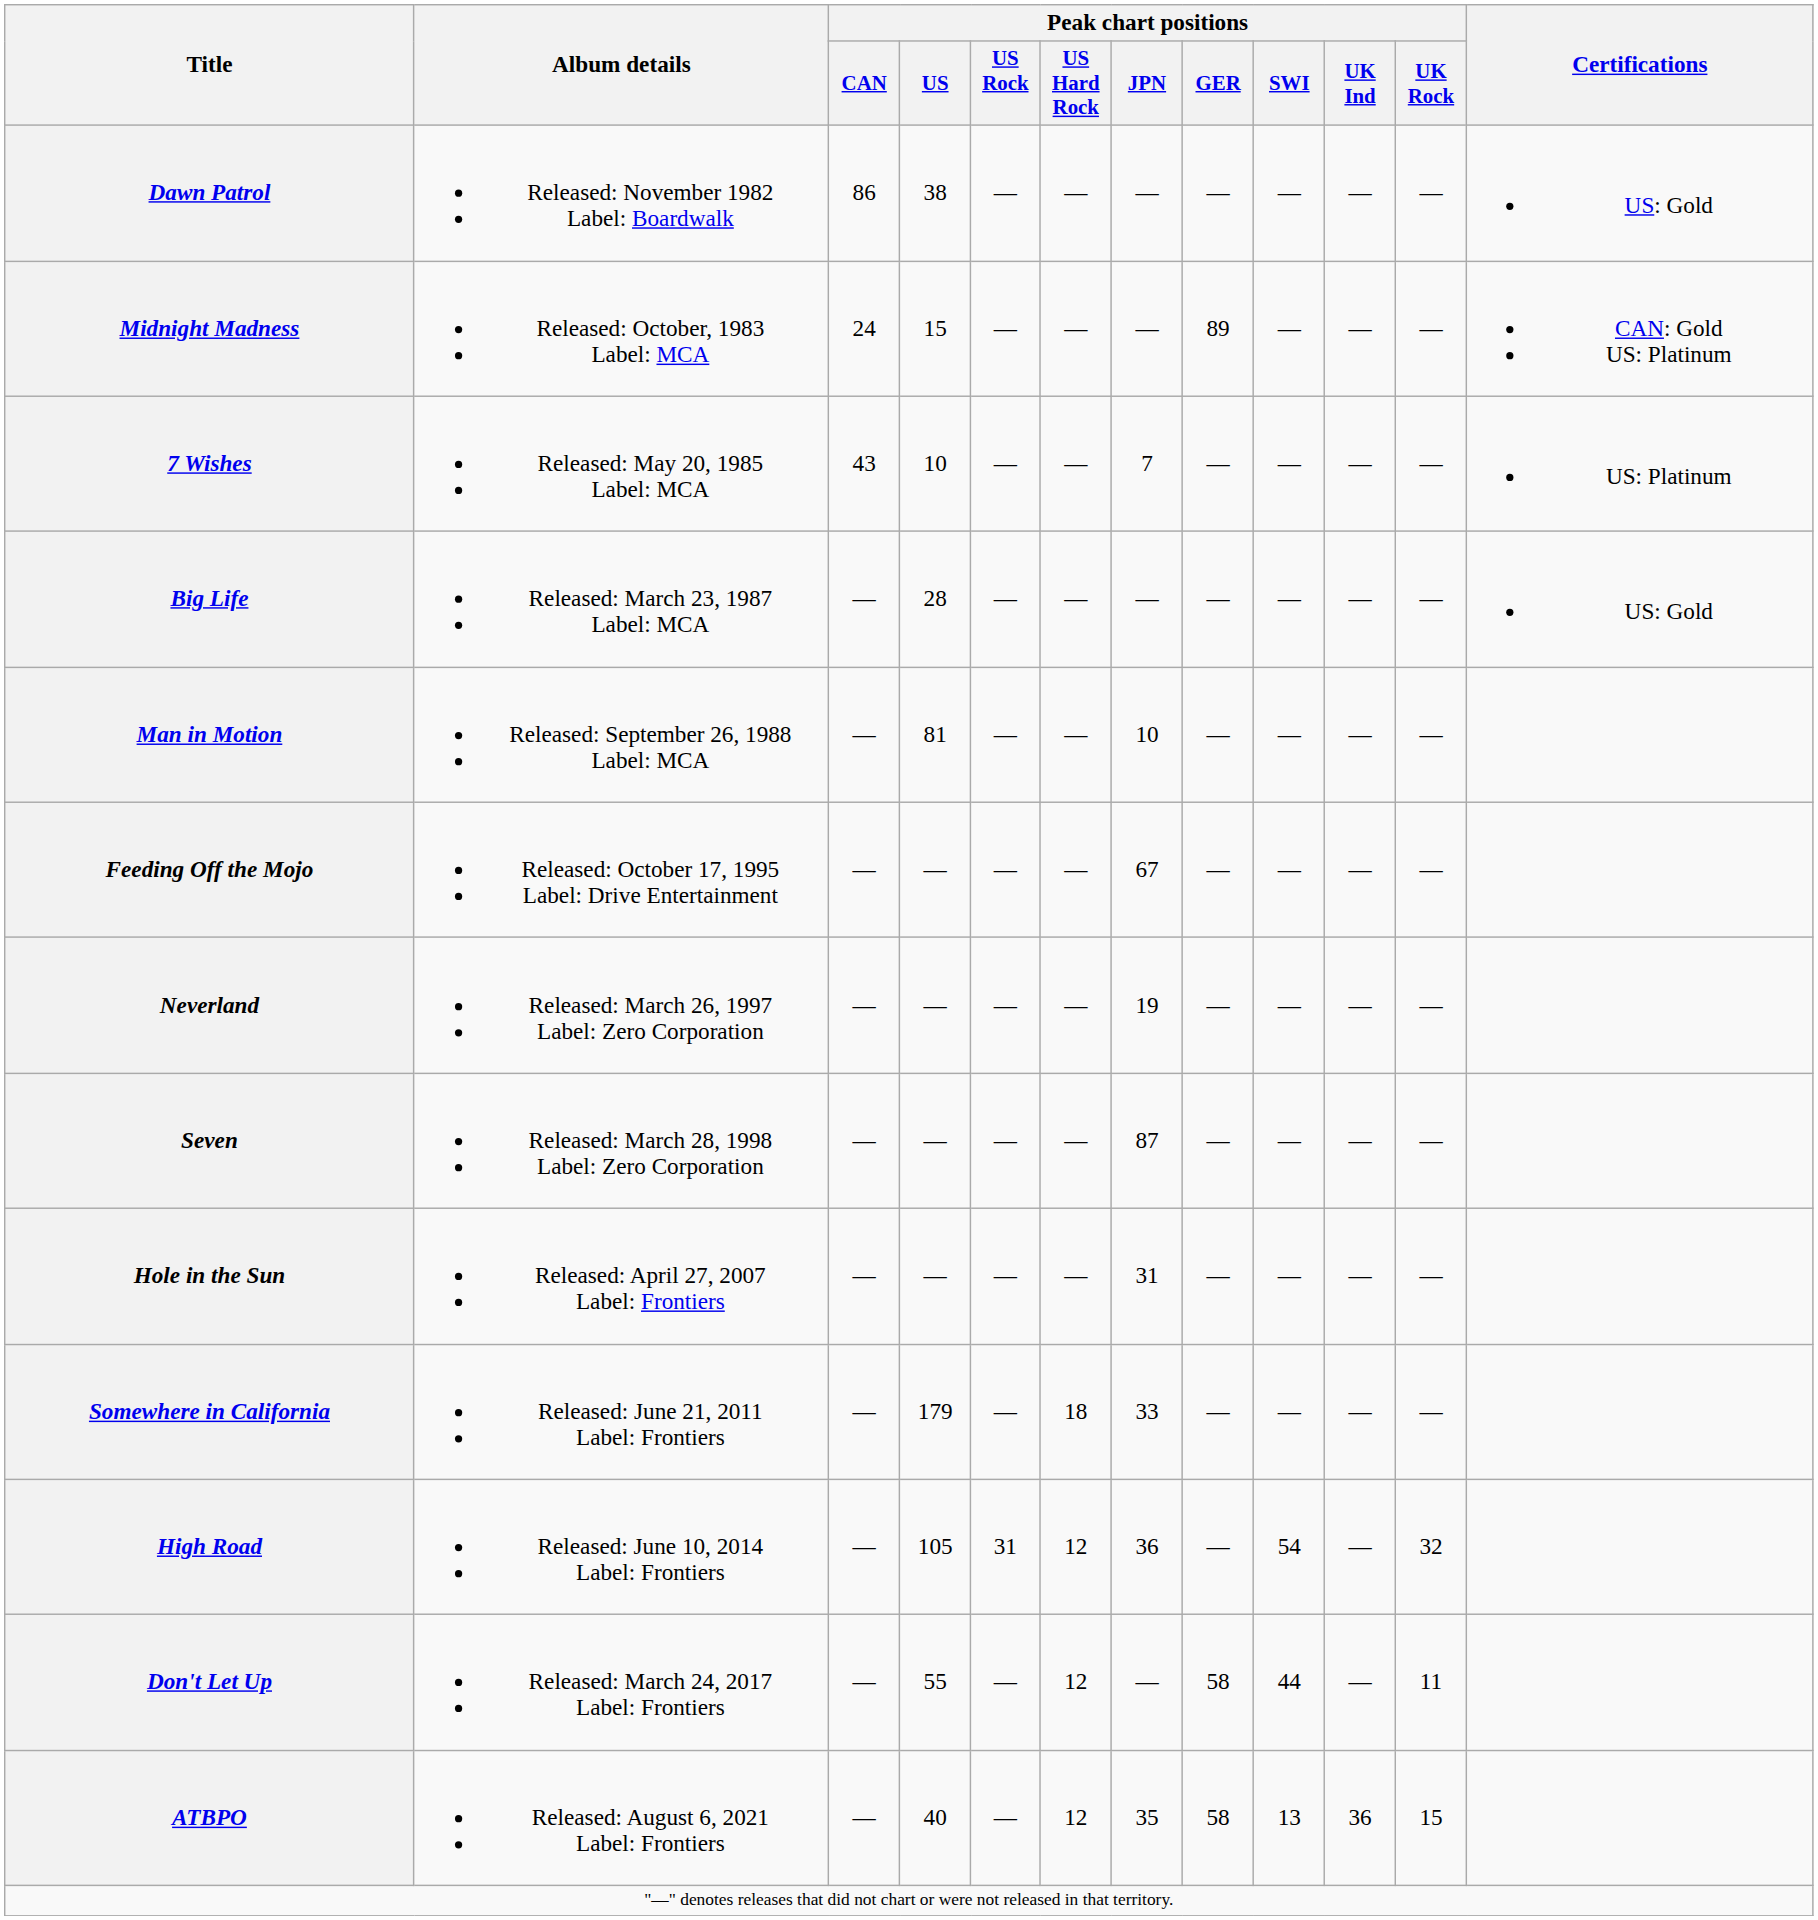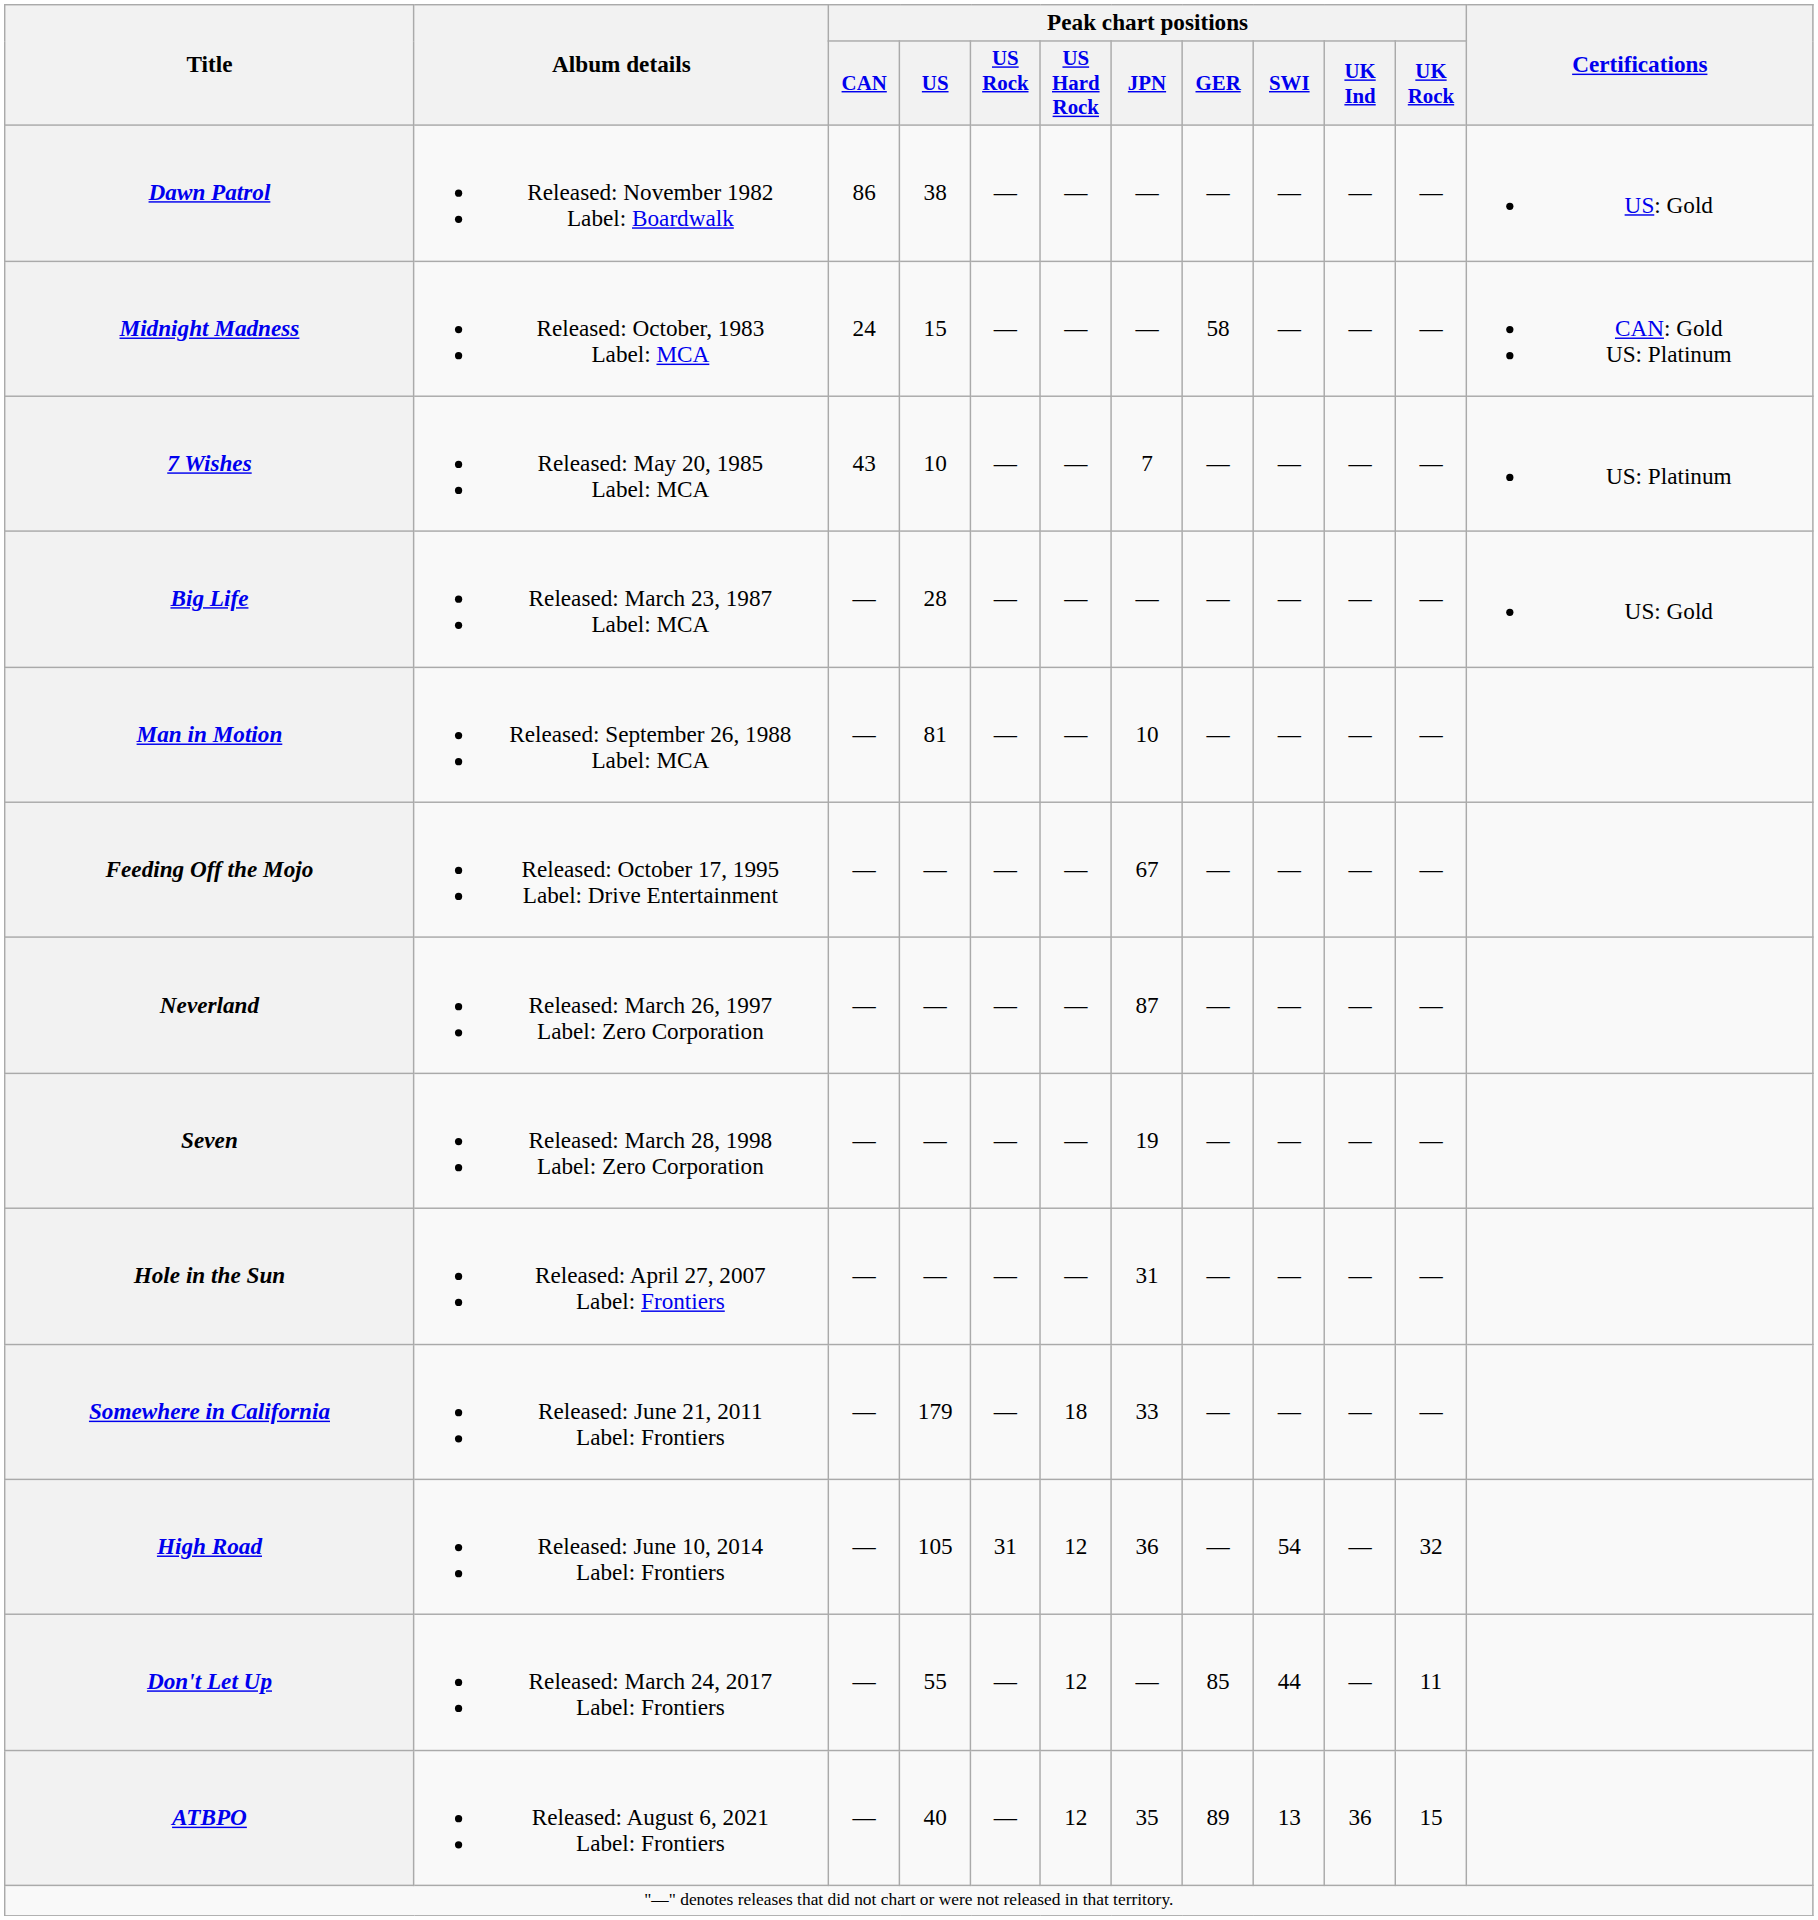 <table class="wikitable plainrowheaders" style="text-align:center;">
 <tr>
 <th scope="col" rowspan="2" style="width:18em;">Title</th>
 <th scope="col" rowspan="2" style="width:18em;">Album details</th>
 <th scope="col" colspan="9">Peak chart positions</th>
 <th rowspan="2" style="width:15em;"><a href='#'>Certifications</a></th>
 </tr>
 <tr>
 <th scope="col" style="width:3em;font-size:90%;"><a href='#'>CAN</a><br></th>
 <th scope="col" style="width:3em;font-size:90%;"><a href='#'>US</a><br></th>
 <th scope="col" style="width:2.9em;font-size:90%;"><a href='#'>US Rock</a><br><br></th>
 <th scope="col" style="width:3em;font-size:90%;"><a href='#'>US Hard Rock</a><br></th>
 <th scope="col" style="width:3em;font-size:90%;"><a href='#'>JPN</a><br></th>
 <th scope="col" style="width:3em;font-size:90%;"><a href='#'>GER</a><br></th>
 <th scope="col" style="width:3em;font-size:90%;"><a href='#'>SWI</a><br></th>
 <th scope="col" style="width:3em;font-size:90%;"><a href='#'>UK Ind</a><br></th>
 <th scope="col" style="width:3em;font-size:90%;"><a href='#'>UK Rock</a><br></th>
 </tr>
 <tr>
 <th scope="row"><em><a href='#'>Dawn Patrol</a></em></th>
 <td><br><ul><li>Released: November 1982</li><li>Label: <a href='#'>Boardwalk</a></li></ul></td>
 <td>86</td>
 <td>38</td>
 <td>—</td>
 <td>—</td>
 <td>—</td>
 <td>—</td>
 <td>—</td>
 <td>—</td>
 <td>—</td>
 <td><br><ul><li><a href='#'>US</a>: Gold</li></ul></td>
 </tr>
 <tr>
 <th scope="row"><em><a href='#'>Midnight Madness</a></em></th>
 <td><br><ul><li>Released: October, 1983</li><li>Label: <a href='#'>MCA</a></li></ul></td>
 <td>24</td>
 <td>15</td>
 <td>—</td>
 <td>—</td>
 <td>—</td>
-<td>89</td>
+<td>58</td>
 <td>—</td>
 <td>—</td>
 <td>—</td>
 <td><br><ul><li><a href='#'>CAN</a>: Gold</li><li>US: Platinum</li></ul></td>
 </tr>
 <tr>
 <th scope="row"><em><a href='#'>7 Wishes</a></em></th>
 <td><br><ul><li>Released: May 20, 1985</li><li>Label: MCA</li></ul></td>
 <td>43</td>
 <td>10</td>
 <td>—</td>
 <td>—</td>
 <td>7</td>
 <td>—</td>
 <td>—</td>
 <td>—</td>
 <td>—</td>
 <td><br><ul><li>US: Platinum</li></ul></td>
 </tr>
 <tr>
 <th scope="row"><em><a href='#'>Big Life</a></em></th>
 <td><br><ul><li>Released: March 23, 1987</li><li>Label: MCA</li></ul></td>
 <td>—</td>
 <td>28</td>
 <td>—</td>
 <td>—</td>
 <td>—</td>
 <td>—</td>
 <td>—</td>
 <td>—</td>
 <td>—</td>
 <td><br><ul><li>US: Gold</li></ul></td>
 </tr>
 <tr>
 <th scope="row"><em><a href='#'>Man in Motion</a></em></th>
 <td><br><ul><li>Released: September 26, 1988</li><li>Label: MCA</li></ul></td>
 <td>—</td>
 <td>81</td>
 <td>—</td>
 <td>—</td>
 <td>10</td>
 <td>—</td>
 <td>—</td>
 <td>—</td>
 <td>—</td>
 <td></td>
 </tr>
 <tr>
 <th scope="row"><em>Feeding Off the Mojo</em></th>
 <td><br><ul><li>Released: October 17, 1995</li><li>Label: Drive Entertainment</li></ul></td>
 <td>—</td>
 <td>—</td>
 <td>—</td>
 <td>—</td>
 <td>67</td>
 <td>—</td>
 <td>—</td>
 <td>—</td>
 <td>—</td>
 <td></td>
 </tr>
 <tr>
 <th scope="row"><em>Neverland</em></th>
 <td><br><ul><li>Released: March 26, 1997</li><li>Label: Zero Corporation</li></ul></td>
 <td>—</td>
 <td>—</td>
 <td>—</td>
 <td>—</td>
-<td>19</td>
+<td>87</td>
 <td>—</td>
 <td>—</td>
 <td>—</td>
 <td>—</td>
 <td></td>
 </tr>
 <tr>
 <th scope="row"><em>Seven</em></th>
 <td><br><ul><li>Released: March 28, 1998</li><li>Label: Zero Corporation</li></ul></td>
 <td>—</td>
 <td>—</td>
 <td>—</td>
 <td>—</td>
-<td>87</td>
+<td>19</td>
 <td>—</td>
 <td>—</td>
 <td>—</td>
 <td>—</td>
 <td></td>
 </tr>
 <tr>
 <th scope="row"><em>Hole in the Sun</em></th>
 <td><br><ul><li>Released: April 27, 2007</li><li>Label: <a href='#'>Frontiers</a></li></ul></td>
 <td>—</td>
 <td>—</td>
 <td>—</td>
 <td>—</td>
 <td>31</td>
 <td>—</td>
 <td>—</td>
 <td>—</td>
 <td>—</td>
 <td></td>
 </tr>
 <tr>
 <th scope="row"><em><a href='#'>Somewhere in California</a></em></th>
 <td><br><ul><li>Released: June 21, 2011</li><li>Label: Frontiers</li></ul></td>
 <td>—</td>
 <td>179</td>
 <td>—</td>
 <td>18</td>
 <td>33</td>
 <td>—</td>
 <td>—</td>
 <td>—</td>
 <td>—</td>
 <td></td>
 </tr>
 <tr>
 <th scope="row"><em><a href='#'>High Road</a></em></th>
 <td><br><ul><li>Released: June 10, 2014</li><li>Label: Frontiers</li></ul></td>
 <td>—</td>
 <td>105</td>
 <td>31</td>
 <td>12</td>
 <td>36</td>
 <td>—</td>
 <td>54</td>
 <td>—</td>
 <td>32</td>
 <td></td>
 </tr>
 <tr>
 <th scope="row"><em><a href='#'>Don't Let Up</a></em></th>
 <td><br><ul><li>Released: March 24, 2017</li><li>Label: Frontiers</li></ul></td>
 <td>—</td>
 <td>55</td>
 <td>—</td>
 <td>12</td>
 <td>—</td>
-<td>58</td>
+<td>85</td>
 <td>44</td>
 <td>—</td>
 <td>11</td>
 <td></td>
 </tr>
 <tr>
 <th scope="row"><em><a href='#'>ATBPO</a></em></th>
 <td><br><ul><li>Released: August 6, 2021</li><li>Label: Frontiers</li></ul></td>
 <td>—</td>
 <td>40</td>
 <td>—</td>
 <td>12</td>
 <td>35</td>
-<td>58</td>
+<td>89</td>
 <td>13</td>
 <td>36</td>
 <td>15</td>
 <td></td>
 </tr>
 <tr>
 <td colspan="16" style="text-align:center; font-size:9pt;">"—" denotes releases that did not chart or were not released in that territory.</td>
 </tr>
 </table>
